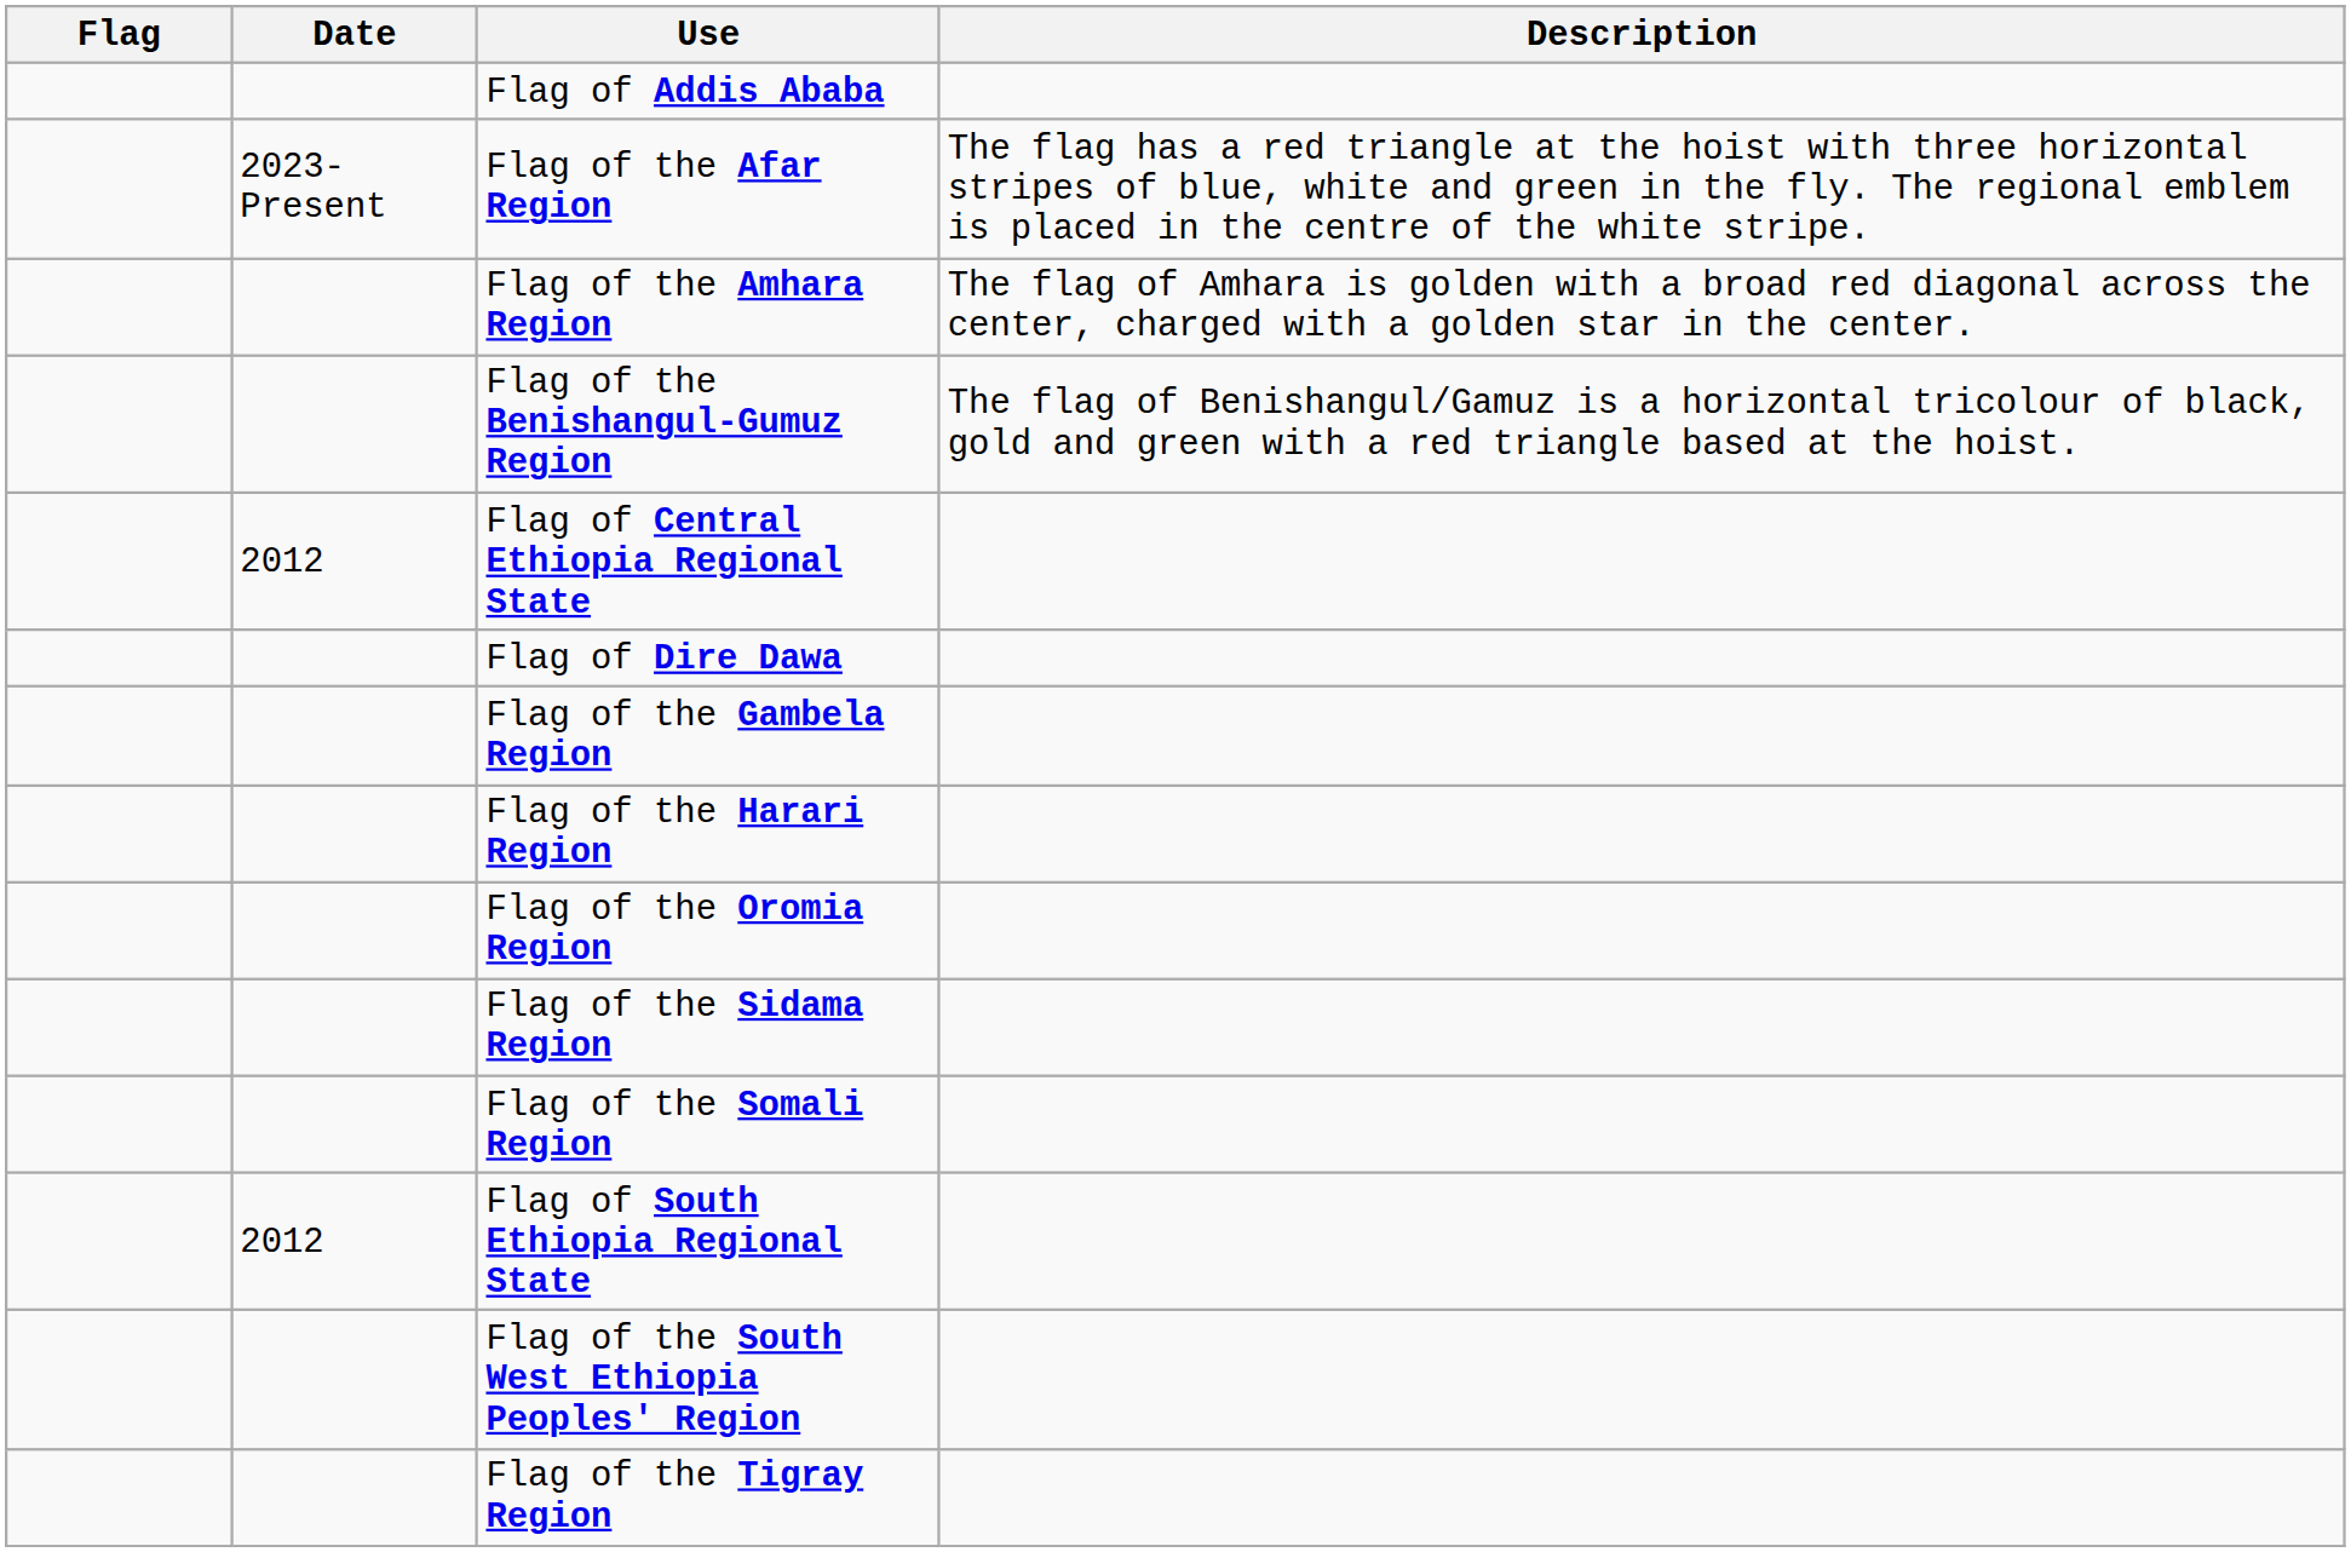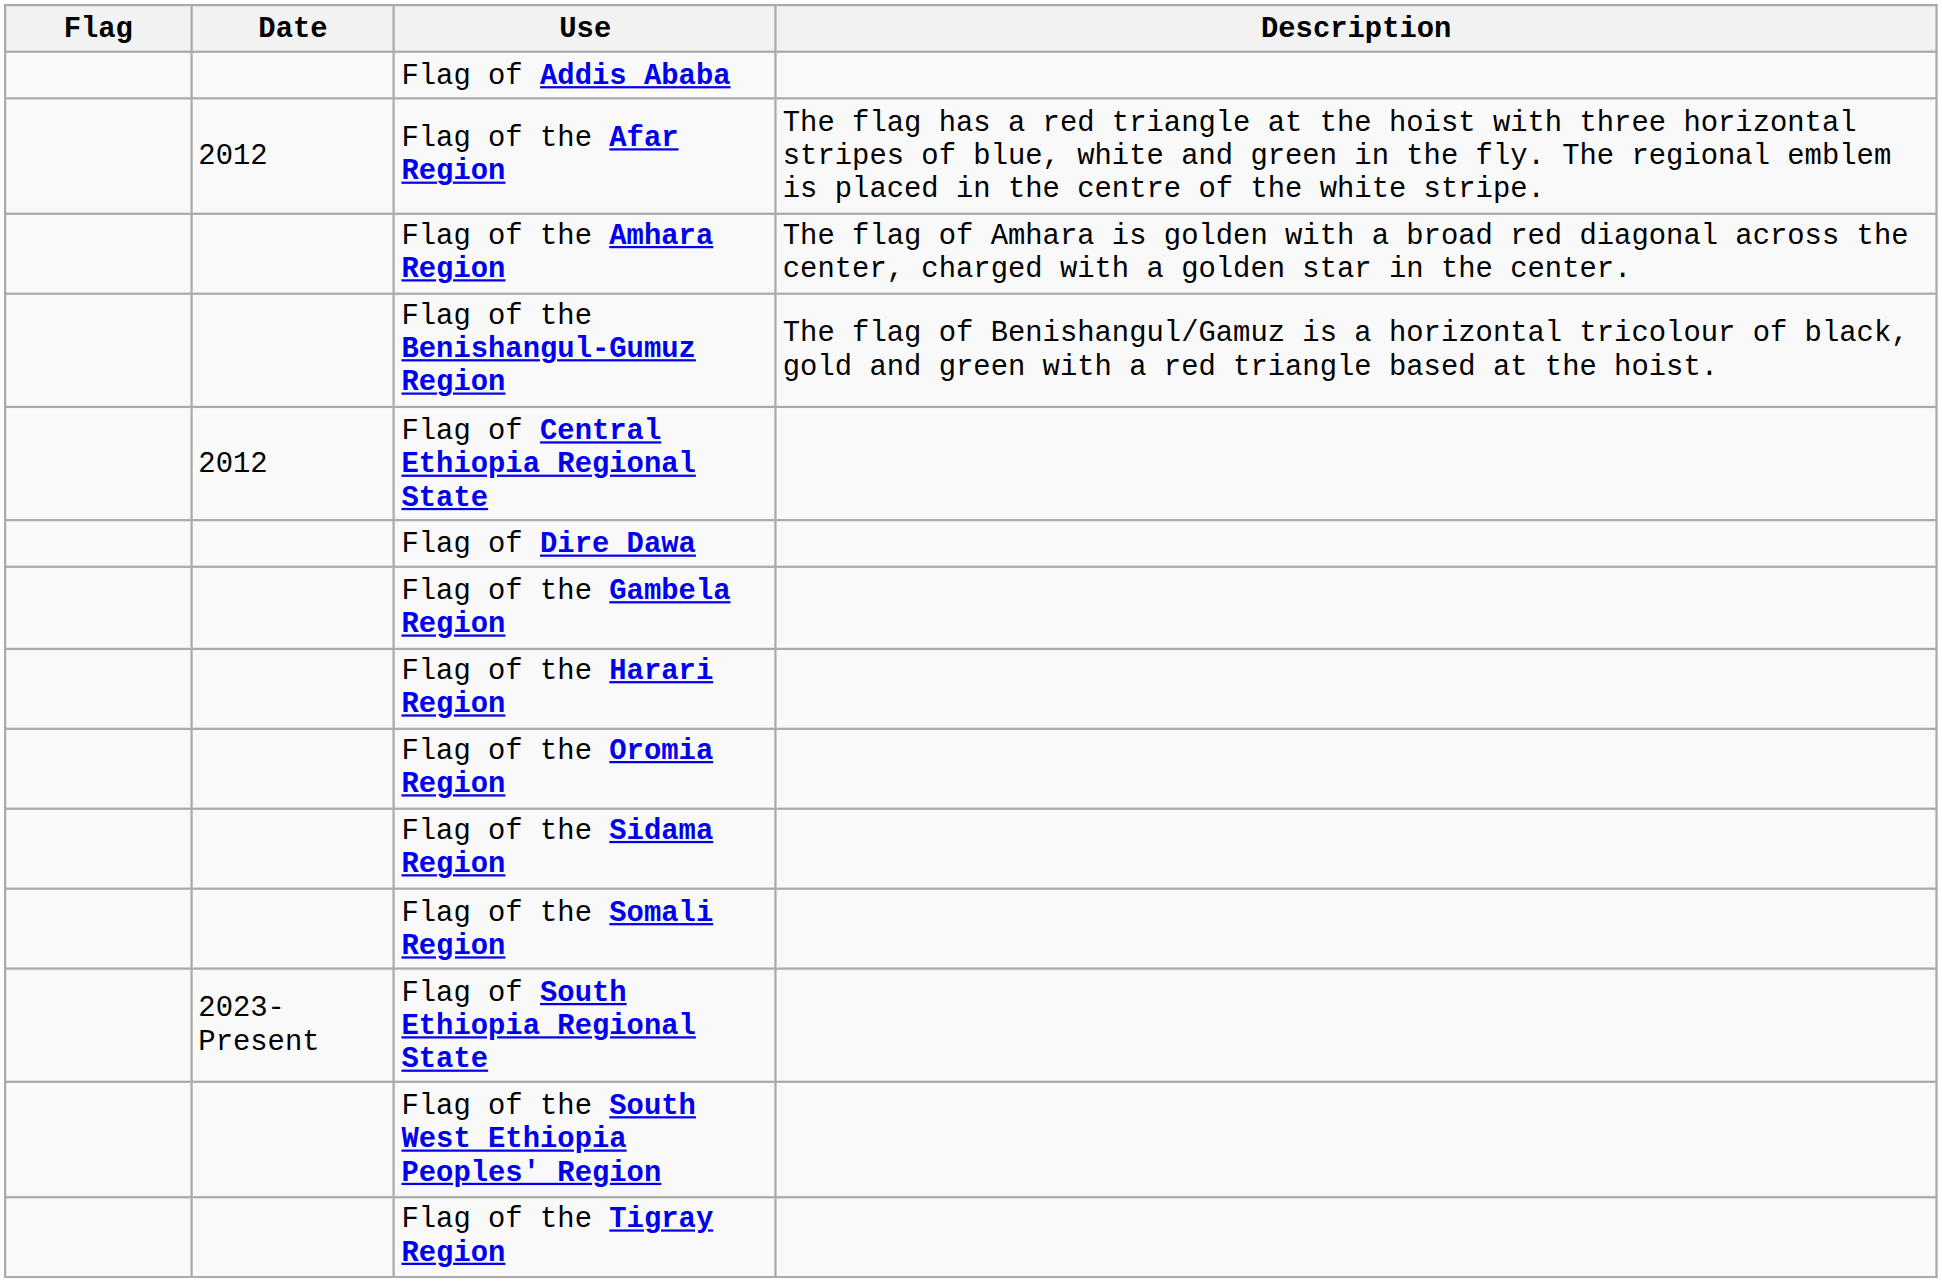 <table class="wikitable">
 <tr>
 <th style="width:100px;">Flag</th>
 <th style="width:100px;">Date</th>
 <th style="width:200px;">Use</th>
 <th style="width:700px;">Description</th>
 </tr>
 <tr>
 <td></td>
 <td></td>
 <td>Flag of <strong><a href='#'>Addis Ababa</a></strong></td>
 <td></td>
 </tr>
 <tr>
 <td></td>
-<td>2023-Present</td>
+<td>2012</td>
 <td>Flag of the <strong><a href='#'>Afar Region</a></strong></td>
 <td>The flag has a red triangle at the hoist with three horizontal stripes of blue, white and green in the fly.  The regional emblem is placed in the centre of the white stripe. </td>
 </tr>
 <tr>
 <td></td>
 <td></td>
 <td>Flag of the <strong><a href='#'>Amhara Region</a></strong></td>
 <td>The flag of Amhara is golden with a broad red diagonal across the center, charged with a golden star in the center.</td>
 </tr>
 <tr>
 <td></td>
 <td></td>
 <td>Flag of the <strong><a href='#'>Benishangul-Gumuz Region</a></strong></td>
 <td>The flag of Benishangul/Gamuz is a horizontal tricolour of black, gold and green with a red triangle based at the hoist.</td>
 </tr>
 <tr>
 <td></td>
 <td>2012</td>
 <td>Flag of <strong><a href='#'>Central Ethiopia Regional State</a></strong></td>
 <td></td>
 </tr>
 <tr>
 <td></td>
 <td></td>
 <td>Flag of <strong><a href='#'>Dire Dawa</a></strong></td>
 <td></td>
 </tr>
 <tr>
 <td></td>
 <td></td>
 <td>Flag of the <strong><a href='#'>Gambela Region</a></strong></td>
 <td></td>
 </tr>
 <tr>
 <td></td>
 <td></td>
 <td>Flag of the <strong><a href='#'>Harari Region</a></strong></td>
 <td></td>
 </tr>
 <tr>
 <td></td>
 <td></td>
 <td>Flag of the <strong><a href='#'>Oromia Region</a></strong></td>
 <td></td>
 </tr>
 <tr>
 <td></td>
 <td></td>
 <td>Flag of the <strong><a href='#'>Sidama Region</a></strong></td>
 <td></td>
 </tr>
 <tr>
 <td></td>
 <td></td>
 <td>Flag of the <strong><a href='#'>Somali Region</a></strong></td>
 <td></td>
 </tr>
 <tr>
 <td></td>
-<td>2012</td>
+<td>2023-Present</td>
 <td>Flag of <strong><a href='#'>South Ethiopia Regional State</a></strong></td>
 <td></td>
 </tr>
 <tr>
 <td></td>
 <td></td>
 <td>Flag of the <strong><a href='#'>South West Ethiopia Peoples' Region</a></strong></td>
 <td></td>
 </tr>
 <tr>
 <td></td>
 <td></td>
 <td>Flag of the <strong><a href='#'>Tigray Region</a></strong></td>
 <td></td>
 </tr>
 </table>
